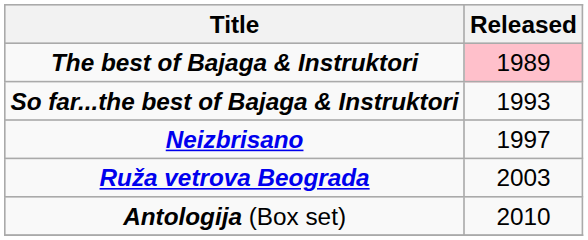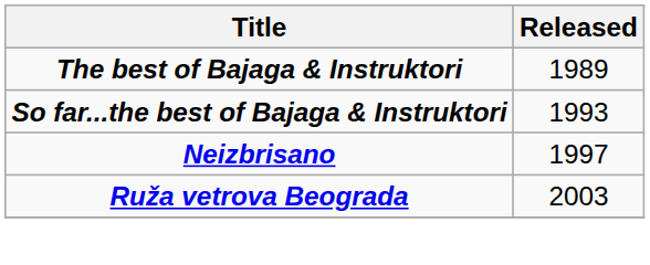 <table class="wikitable" style="font-size:95%">
 <tr>
 <th>Title</th>
 <th>Released</th>
 </tr>
 <tr>
 <td style="text-align:center;"><strong><em>The best of Bajaga & Instruktori</em></strong></td>
-<td style="background: pink; text-align:center;">1989</td>
+<td style="text-align:center;">1989</td>
 </tr>
 <tr>
 <td style="text-align:center;"><strong><em>So far...the best of Bajaga & Instruktori</em></strong></td>
 <td style="text-align:center;">1993</td>
 </tr>
 <tr>
 <td style="text-align:center;"><strong><em><a href='#'>Neizbrisano</a></em></strong></td>
 <td style="text-align:center;">1997</td>
 </tr>
 <tr>
 <td style="text-align:center;"><strong><em><a href='#'>Ruža vetrova Beograda</a></em></strong></td>
 <td style="text-align:center;">2003</td>
 </tr>
 <tr>
-<td style="text-align:center;"><strong><em>Antologija</em></strong> (Box set)</td>
-<td style="text-align:center;">2010</td>
-</tr>
-<tr>
 </tr>
 </table>
